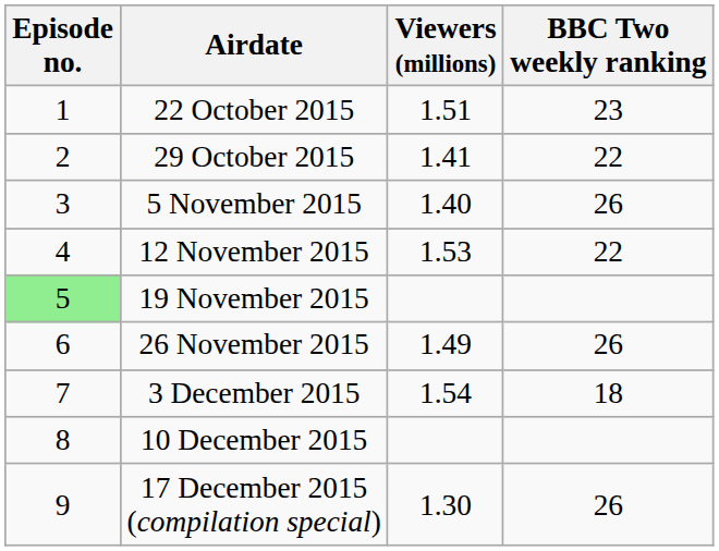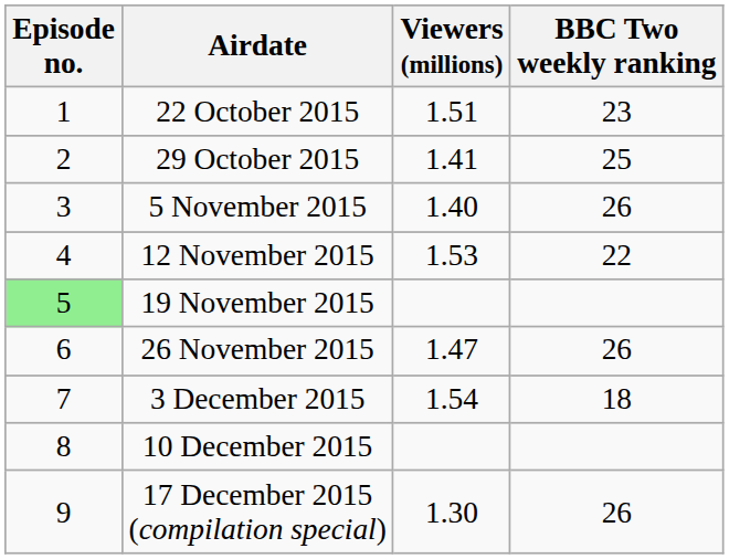 <table class="wikitable" style="text-align:center;">
 <tr>
 <th>Episode<br>no.</th>
 <th>Airdate</th>
 <th>Viewers<br><small>(millions)</small></th>
 <th>BBC Two<br>weekly ranking</th>
 </tr>
 <tr>
 <td>1</td>
 <td>22 October 2015</td>
 <td>1.51</td>
 <td>23</td>
 </tr>
 <tr>
 <td>2</td>
 <td>29 October 2015</td>
 <td>1.41</td>
-<td>22</td>
+<td>25</td>
 </tr>
 <tr>
 <td>3</td>
 <td>5 November 2015</td>
 <td>1.40</td>
 <td>26</td>
 </tr>
 <tr>
 <td>4</td>
 <td>12 November 2015</td>
 <td>1.53</td>
 <td>22</td>
 </tr>
 <tr>
 <td style="background: lightgreen;">5</td>
 <td>19 November 2015</td>
 <td></td>
 <td></td>
 </tr>
 <tr>
 <td>6</td>
 <td>26 November 2015</td>
-<td>1.49</td>
+<td>1.47</td>
 <td>26</td>
 </tr>
 <tr>
 <td>7</td>
 <td>3 December 2015</td>
 <td>1.54</td>
 <td>18</td>
 </tr>
 <tr>
 <td>8</td>
 <td>10 December 2015</td>
 <td></td>
 <td></td>
 </tr>
 <tr>
 <td>9</td>
 <td>17 December 2015<br>(<em>compilation special</em>)</td>
 <td>1.30</td>
 <td>26</td>
 </tr>
 </table>
